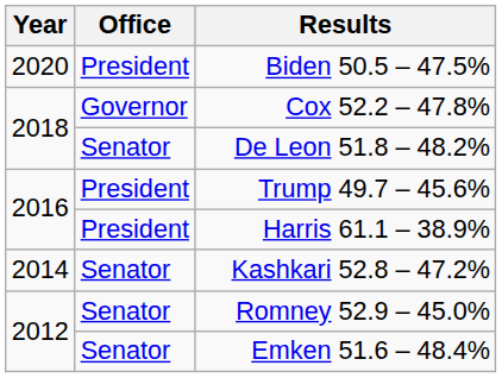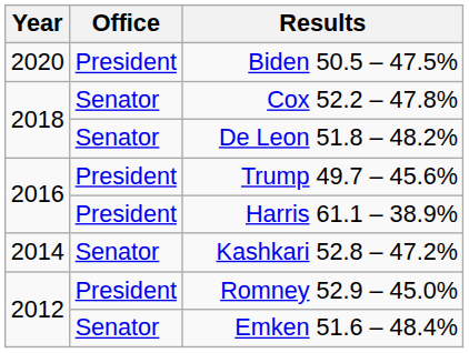 <table class=wikitable>
 <tr>
 <th width="30">Year</th>
 <th width="60">Office</th>
 <th width="180">Results</th>
 </tr>
 <tr>
 <td>2020</td>
 <td><a href='#'>President</a></td>
 <td align="right" ><a href='#'>Biden</a> 50.5 – 47.5%</td>
 </tr>
 <tr>
 <td rowspan="2">2018</td>
-<td><a href='#'>Governor</a></td>
+<td><a href='#'>Senator</a></td>
 <td align="right" ><a href='#'>Cox</a> 52.2 – 47.8%</td>
 </tr>
 <tr>
 <td><a href='#'>Senator</a></td>
 <td align="right" ><a href='#'>De Leon</a> 51.8 – 48.2%</td>
 </tr>
 <tr>
 <td rowspan="2">2016</td>
 <td><a href='#'>President</a></td>
 <td align="right" ><a href='#'>Trump</a> 49.7 – 45.6%</td>
 </tr>
 <tr>
 <td><a href='#'>President</a></td>
 <td align="right" ><a href='#'>Harris</a> 61.1 – 38.9%</td>
 </tr>
 <tr>
 <td>2014</td>
 <td><a href='#'>Senator</a></td>
 <td align="right" ><a href='#'>Kashkari</a> 52.8 – 47.2%</td>
 </tr>
 <tr>
 <td rowspan="2">2012</td>
-<td><a href='#'>Senator</a></td>
+<td><a href='#'>President</a></td>
 <td align="right" ><a href='#'>Romney</a> 52.9 – 45.0%</td>
 </tr>
 <tr>
 <td><a href='#'>Senator</a></td>
 <td align="right" ><a href='#'>Emken</a> 51.6 – 48.4%</td>
 </tr>
 </table>
